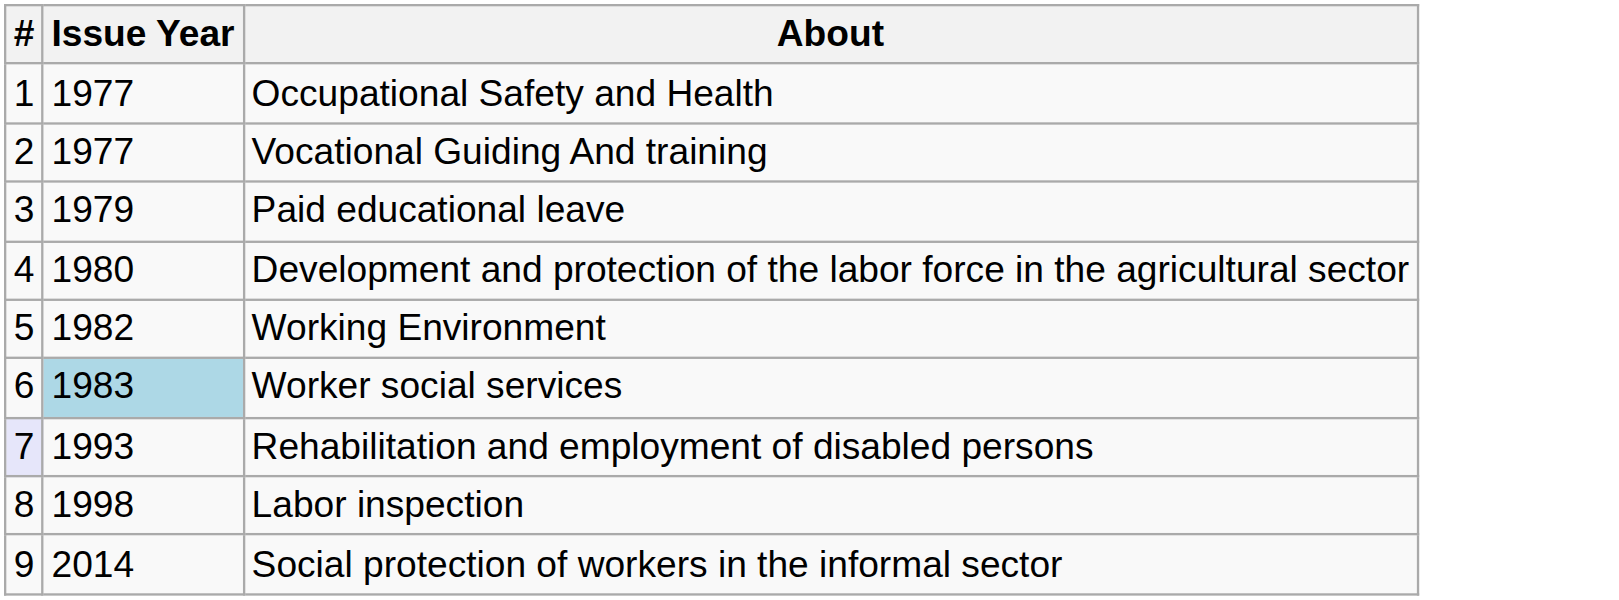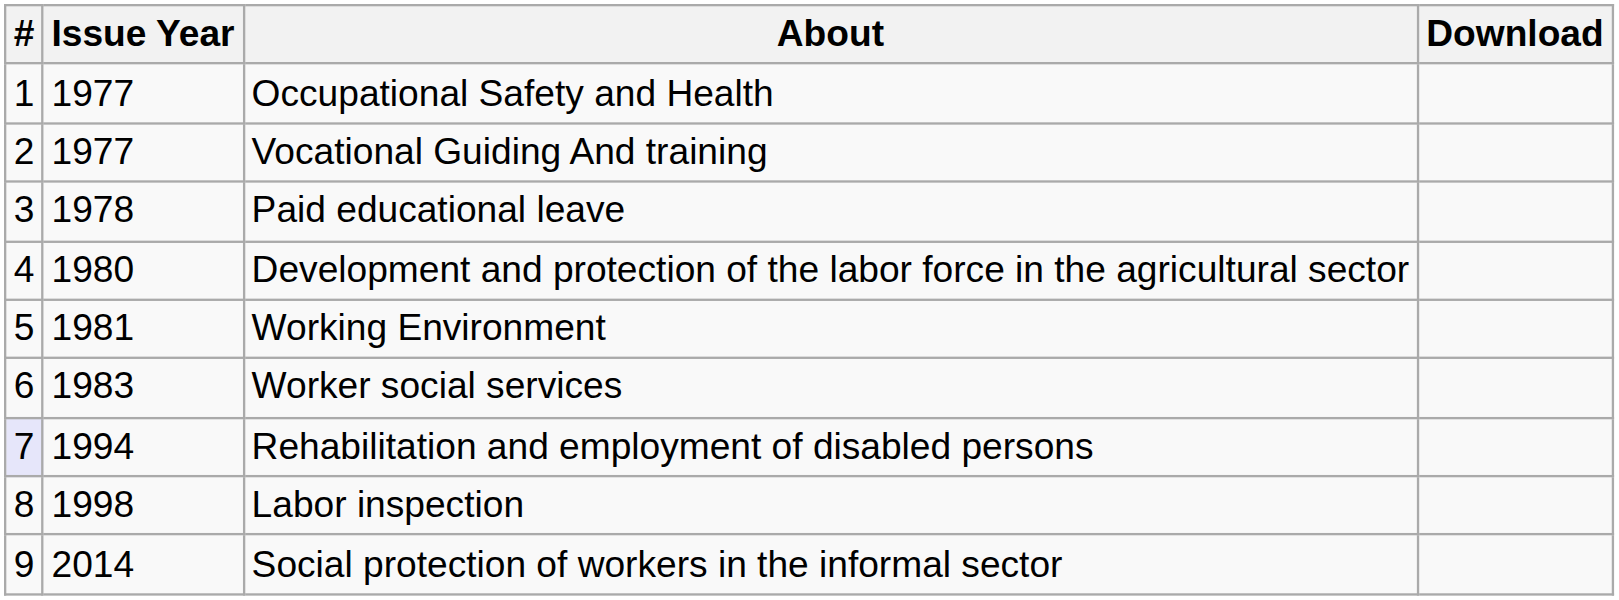 <table class="wikitable">
 <tr>
 <th>#</th>
 <th>Issue Year</th>
 <th>About</th>
+<th>Download</th>
 </tr>
 <tr>
 <td>1</td>
 <td>1977</td>
 <td>Occupational Safety and Health</td>
+<td></td>
 </tr>
 <tr>
 <td>2</td>
 <td>1977</td>
 <td>Vocational Guiding And training</td>
+<td></td>
 </tr>
 <tr>
 <td>3</td>
-<td>1979</td>
+<td>1978</td>
 <td>Paid educational leave</td>
+<td></td>
 </tr>
 <tr>
 <td>4</td>
 <td>1980</td>
 <td>Development and protection of the labor force in the agricultural sector</td>
+<td></td>
 </tr>
 <tr>
 <td>5</td>
-<td>1982</td>
+<td>1981</td>
 <td>Working Environment</td>
+<td></td>
 </tr>
 <tr>
 <td>6</td>
-<td style="background: lightblue;">1983</td>
+<td>1983</td>
 <td>Worker social services</td>
+<td></td>
 </tr>
 <tr>
 <td style="background: lavender;">7</td>
-<td>1993</td>
+<td>1994</td>
 <td>Rehabilitation and employment of disabled persons</td>
+<td></td>
 </tr>
 <tr>
 <td>8</td>
 <td>1998</td>
 <td>Labor inspection</td>
+<td></td>
 </tr>
 <tr>
 <td>9</td>
 <td>2014</td>
 <td>Social protection of workers in the informal sector</td>
+<td></td>
 </tr>
 </table>
